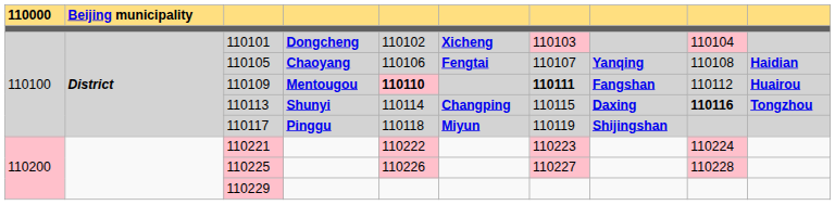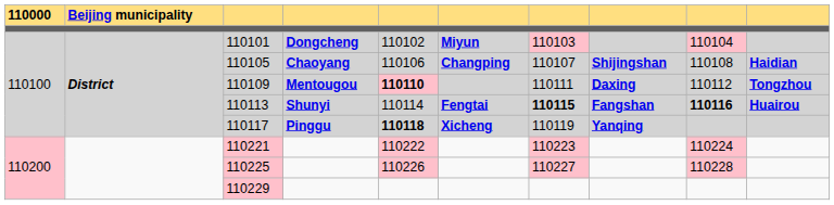 <table class="wikitable" align="center" width="1000">
 <tr ---- style="background:#FFDF80">
 <td><strong>110000</strong></td>
 <td><strong><a href='#'>Beijing</a> municipality</strong><br></td>
 <td></td>
 <td></td>
 <td></td>
 <td></td>
 <td></td>
 <td></td>
 <td></td>
 <td></td>
 </tr>
 <tr style="background:#606060; height:2pt">
 <td colspan="10"></td>
 </tr>
 <tr ---- style="background:#D3D3D3">
 <td rowspan="5">110100</td>
 <td rowspan="5"><strong><em>District</em></strong><br></td>
 <td>110101</td>
 <td><a href='#'><strong>Dongcheng</strong></a><br></td>
 <td>110102</td>
-<td><a href='#'><strong>Xicheng</strong></a><br></td>
+<td><a href='#'><strong>Miyun</strong></a><br></td>
 <td bgcolor="#FFC0CB">110103</td>
 <td><br></td>
 <td bgcolor="#FFC0CB">110104</td>
 <td><br></td>
 </tr>
 <tr ---- style="background:#D3D3D3">
 <td>110105</td>
 <td><a href='#'><strong>Chaoyang</strong></a><br></td>
 <td>110106</td>
-<td><a href='#'><strong>Fengtai</strong></a><br></td>
+<td><a href='#'><strong>Changping</strong></a><br></td>
 <td>110107</td>
-<td><a href='#'><strong>Yanqing</strong></a><br></td>
+<td><a href='#'><strong>Shijingshan</strong></a><br></td>
 <td>110108</td>
 <td><a href='#'><strong>Haidian</strong></a><br></td>
 </tr>
 <tr ---- style="background:#D3D3D3">
 <td>110109</td>
 <td><a href='#'><strong>Mentougou</strong></a><br></td>
 <td bgcolor="#FFC0CB"><strong>110110</strong></td>
 <td><br></td>
-<td><strong>110111</strong></td>
-<td><a href='#'><strong>Fangshan</strong></a><br></td>
+<td>110111</td>
+<td><a href='#'><strong>Daxing</strong></a><br></td>
 <td>110112</td>
-<td><a href='#'><strong>Huairou</strong></a><br></td>
+<td><a href='#'><strong>Tongzhou</strong></a><br></td>
 </tr>
 <tr ---- style="background:#D3D3D3">
 <td>110113</td>
 <td><a href='#'><strong>Shunyi</strong></a><br></td>
 <td>110114</td>
-<td><a href='#'><strong>Changping</strong></a><br></td>
-<td>110115</td>
-<td><a href='#'><strong>Daxing</strong></a><br></td>
+<td><a href='#'><strong>Fengtai</strong></a><br></td>
+<td><strong>110115</strong></td>
+<td><a href='#'><strong>Fangshan</strong></a><br></td>
 <td><strong>110116</strong></td>
-<td><a href='#'><strong>Tongzhou</strong></a><br></td>
+<td><a href='#'><strong>Huairou</strong></a><br></td>
 </tr>
 <tr ---- style="background:#D3D3D3">
 <td>110117</td>
 <td><a href='#'><strong>Pinggu</strong></a><br></td>
-<td>110118</td>
-<td><a href='#'><strong>Miyun</strong></a><br></td>
+<td><strong>110118</strong></td>
+<td><a href='#'><strong>Xicheng</strong></a><br></td>
 <td>110119</td>
-<td><a href='#'><strong>Shijingshan</strong></a><br></td>
+<td><a href='#'><strong>Yanqing</strong></a><br></td>
 <td></td>
 <td></td>
 </tr>
 <tr>
 <td rowspan="3" bgcolor="#FFC0CB">110200</td>
 <td rowspan="3"><br></td>
 <td bgcolor="#FFC0CB">110221</td>
 <td><br></td>
 <td bgcolor="#FFC0CB">110222</td>
 <td><br></td>
 <td bgcolor="#FFC0CB">110223</td>
 <td><br></td>
 <td bgcolor="#FFC0CB">110224</td>
 <td><br></td>
 </tr>
 <tr>
 <td bgcolor="#FFC0CB">110225</td>
 <td><br></td>
 <td bgcolor="#FFC0CB">110226</td>
 <td><br></td>
 <td bgcolor="#FFC0CB">110227</td>
 <td><br></td>
 <td bgcolor="#FFC0CB">110228</td>
 <td><br></td>
 </tr>
 <tr>
 <td bgcolor="#FFC0CB">110229</td>
 <td><br></td>
 <td></td>
 <td></td>
 <td></td>
 <td></td>
 <td></td>
 <td></td>
 </tr>
 </table>
